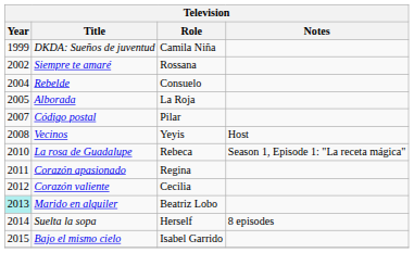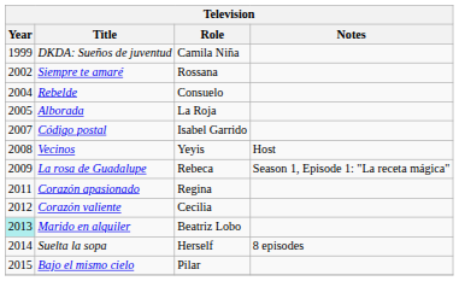 <table class="wikitable">
 <tr>
 <th colspan="5">Television</th>
 </tr>
 <tr>
 <th>Year</th>
 <th>Title</th>
 <th>Role</th>
 <th>Notes</th>
 </tr>
 <tr>
 <td>1999</td>
 <td><em>DKDA: Sueños de juventud</em></td>
 <td>Camila Niña</td>
 <td></td>
 </tr>
 <tr>
 <td>2002</td>
 <td><em><a href='#'>Siempre te amaré</a></em></td>
 <td>Rossana</td>
 <td></td>
 </tr>
 <tr>
 <td>2004</td>
 <td><em><a href='#'>Rebelde</a></em></td>
 <td>Consuelo</td>
 <td></td>
 </tr>
 <tr>
 <td>2005</td>
 <td><em><a href='#'>Alborada</a></em></td>
 <td>La Roja</td>
 <td></td>
 </tr>
 <tr>
 <td>2007</td>
 <td><em><a href='#'>Código postal</a></em></td>
-<td>Pilar</td>
+<td>Isabel Garrido</td>
 <td></td>
 </tr>
 <tr>
 <td>2008</td>
 <td><em><a href='#'>Vecinos</a></em></td>
 <td>Yeyis</td>
 <td>Host</td>
 </tr>
 <tr>
-<td>2010</td>
+<td>2009</td>
 <td><em><a href='#'>La rosa de Guadalupe</a></em></td>
 <td>Rebeca</td>
 <td>Season 1, Episode 1: "La receta mágica"</td>
 </tr>
 <tr>
 <td>2011</td>
 <td><em><a href='#'>Corazón apasionado</a></em></td>
 <td>Regina</td>
 <td></td>
 </tr>
 <tr>
 <td>2012</td>
 <td><em><a href='#'>Corazón valiente</a></em></td>
 <td>Cecilia</td>
 <td></td>
 </tr>
 <tr>
 <td style="background: paleturquoise;">2013</td>
 <td><em><a href='#'>Marido en alquiler</a></em></td>
 <td>Beatriz Lobo</td>
 <td></td>
 </tr>
 <tr>
 <td>2014</td>
 <td><em>Suelta la sopa</em></td>
 <td>Herself</td>
 <td>8 episodes</td>
 </tr>
 <tr>
 <td>2015</td>
 <td><em><a href='#'>Bajo el mismo cielo</a></em></td>
-<td>Isabel Garrido</td>
+<td>Pilar</td>
 <td></td>
 </tr>
 <tr>
 </tr>
 </table>
